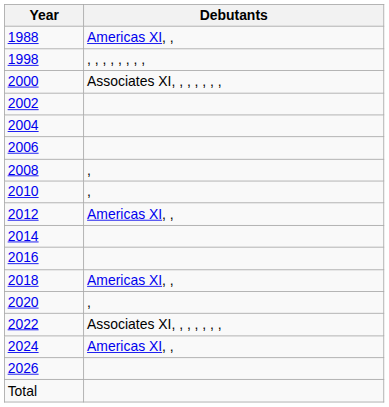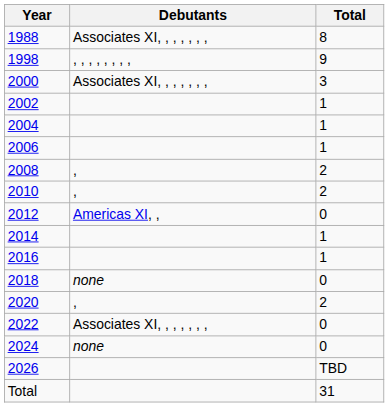 <table class="wikitable" width=70% sortable">
 <tr>
 <th>Year</th>
 <th>Debutants</th>
+<th>Total</th>
 </tr>
 <tr>
 <td><a href='#'>1988</a></td>
-<td><a href='#'>Americas XI</a>, , </td>
+<td>Associates XI, , , , , , , </td>
+<td>8</td>
 </tr>
 <tr>
 <td><a href='#'>1998</a></td>
 <td>, , , , , , , , </td>
+<td>9</td>
 </tr>
 <tr>
 <td><a href='#'>2000</a></td>
 <td>Associates XI, , , , , , , </td>
+<td>3</td>
 </tr>
 <tr>
 <td><a href='#'>2002</a></td>
 <td></td>
+<td>1</td>
 </tr>
 <tr>
 <td><a href='#'>2004</a></td>
 <td></td>
+<td>1</td>
 </tr>
 <tr>
 <td><a href='#'>2006</a></td>
 <td></td>
+<td>1</td>
 </tr>
 <tr>
 <td><a href='#'>2008</a></td>
 <td>, </td>
+<td>2</td>
 </tr>
 <tr>
 <td><a href='#'>2010</a></td>
 <td>, </td>
+<td>2</td>
 </tr>
 <tr>
 <td><a href='#'>2012</a></td>
 <td><a href='#'>Americas XI</a>, , </td>
+<td>0</td>
 </tr>
 <tr>
 <td><a href='#'>2014</a></td>
 <td></td>
+<td>1</td>
 </tr>
 <tr>
 <td><a href='#'>2016</a></td>
 <td></td>
+<td>1</td>
 </tr>
 <tr>
 <td><a href='#'>2018</a></td>
-<td><a href='#'>Americas XI</a>, , </td>
+<td><em>none</em></td>
+<td>0</td>
 </tr>
 <tr>
 <td><a href='#'>2020</a></td>
 <td>, </td>
+<td>2</td>
 </tr>
 <tr>
 <td><a href='#'>2022</a></td>
 <td>Associates XI, , , , , , , </td>
+<td>0</td>
 </tr>
 <tr>
 <td><a href='#'>2024</a></td>
-<td><a href='#'>Americas XI</a>, , </td>
+<td><em>none</em></td>
+<td>0</td>
 </tr>
 <tr>
 <td><a href='#'>2026</a></td>
 <td></td>
+<td>TBD</td>
 </tr>
 <tr>
 <td>Total</td>
 <td></td>
+<td>31</td>
 </tr>
 </table>
